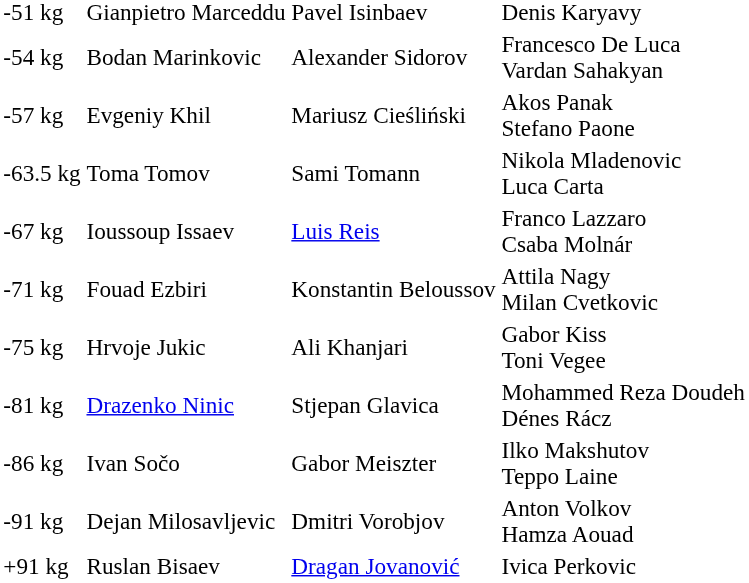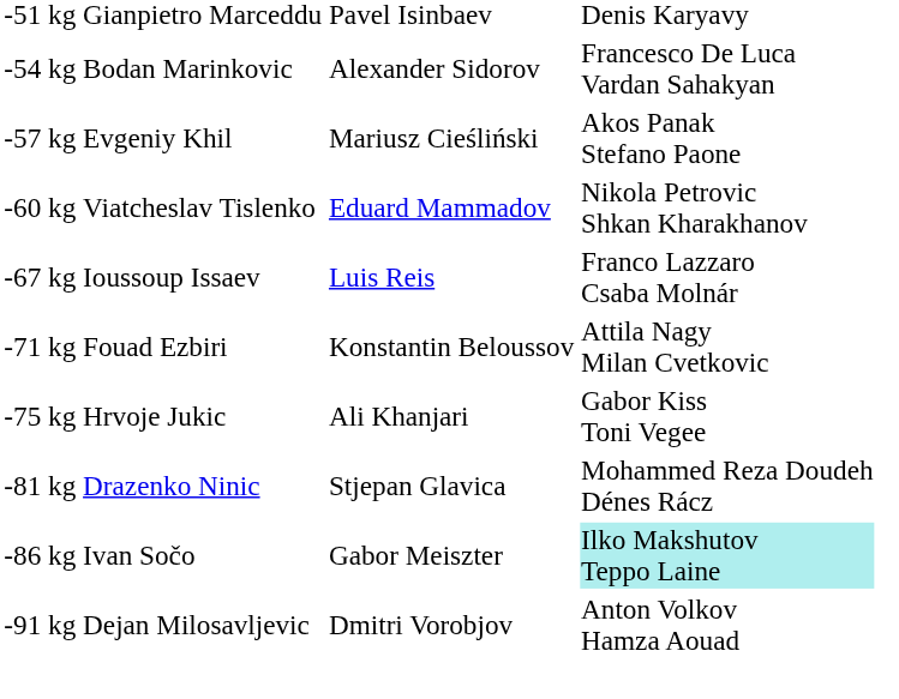 <table>
 <tr>
 <td>-51 kg</td>
 <td>Gianpietro Marceddu </td>
 <td>Pavel Isinbaev </td>
 <td>Denis Karyavy </td>
 </tr>
 <tr>
 <td>-54 kg</td>
 <td>Bodan Marinkovic </td>
 <td>Alexander Sidorov </td>
 <td>Francesco De Luca <br>Vardan Sahakyan </td>
 </tr>
 <tr>
 <td>-57 kg</td>
 <td>Evgeniy Khil </td>
 <td>Mariusz Cieśliński </td>
 <td>Akos Panak <br>Stefano Paone </td>
 </tr>
 <tr>
-<td>-63.5 kg</td>
-<td>Toma Tomov </td>
-<td>Sami Tomann </td>
-<td>Nikola Mladenovic <br>Luca Carta </td>
+<td>-60 kg</td>
+<td>Viatcheslav Tislenko </td>
+<td><a href='#'>Eduard Mammadov</a> </td>
+<td>Nikola Petrovic <br>Shkan Kharakhanov </td>
 </tr>
 <tr>
 <td>-67 kg</td>
 <td>Ioussoup Issaev </td>
 <td><a href='#'>Luis Reis</a> </td>
 <td>Franco Lazzaro <br>Csaba Molnár </td>
 </tr>
 <tr>
 <td>-71 kg</td>
 <td>Fouad Ezbiri </td>
 <td>Konstantin Beloussov </td>
 <td>Attila Nagy <br>Milan Cvetkovic </td>
 </tr>
 <tr>
 <td>-75 kg</td>
 <td>Hrvoje Jukic </td>
 <td>Ali Khanjari </td>
 <td>Gabor Kiss <br>Toni Vegee </td>
 </tr>
 <tr>
 <td>-81 kg</td>
 <td><a href='#'>Drazenko Ninic</a> </td>
 <td>Stjepan Glavica </td>
 <td>Mohammed Reza Doudeh <br>Dénes Rácz </td>
 </tr>
 <tr>
 <td>-86 kg</td>
 <td>Ivan Sočo </td>
 <td>Gabor Meiszter </td>
-<td>Ilko Makshutov <br>Teppo Laine </td>
+<td style="background: paleturquoise;">Ilko Makshutov <br>Teppo Laine </td>
 </tr>
 <tr>
 <td>-91 kg</td>
 <td>Dejan Milosavljevic </td>
 <td>Dmitri Vorobjov </td>
 <td>Anton Volkov <br>Hamza Aouad </td>
 </tr>
 <tr>
-<td>+91 kg</td>
-<td>Ruslan Bisaev </td>
-<td><a href='#'>Dragan Jovanović</a> </td>
-<td>Ivica Perkovic </td>
-</tr>
-<tr>
 </tr>
 </table>
